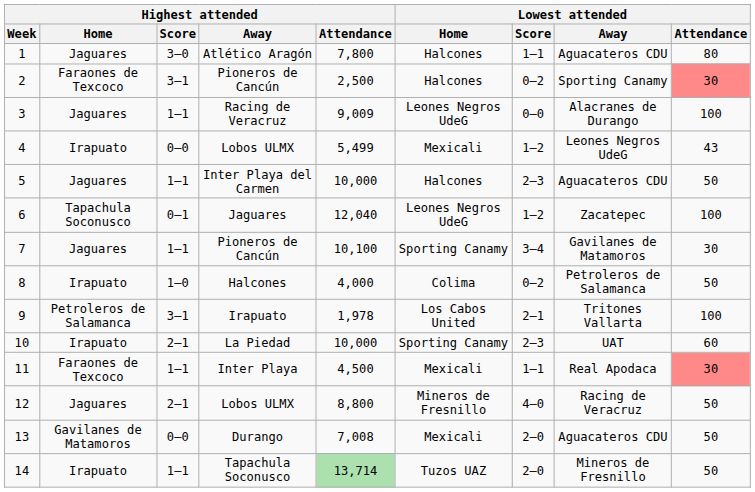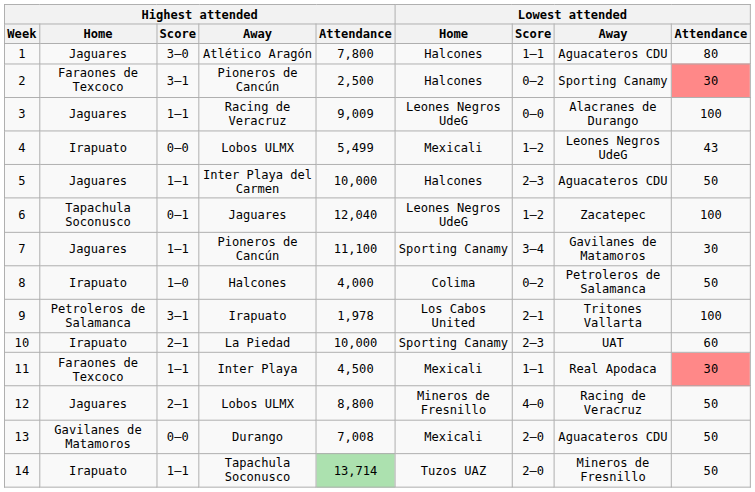 <table class="wikitable" style="text-align:center">
 <tr>
 <th colspan=5>Highest attended</th>
 <th colspan=4>Lowest attended</th>
 </tr>
 <tr>
 <th>Week</th>
 <th class="unsortable" width=120>Home</th>
 <th>Score</th>
 <th class="unsortable" width=120>Away</th>
 <th>Attendance</th>
 <th class="unsortable" width=120>Home</th>
 <th>Score</th>
 <th class="unsortable" width=120>Away</th>
 <th>Attendance</th>
 </tr>
 <tr>
 <td>1</td>
 <td>Jaguares</td>
 <td>3–0</td>
 <td>Atlético Aragón</td>
 <td>7,800</td>
 <td>Halcones</td>
 <td>1–1</td>
 <td>Aguacateros CDU</td>
 <td>80</td>
 </tr>
 <tr>
 <td>2</td>
 <td>Faraones de Texcoco</td>
 <td>3–1</td>
 <td>Pioneros de Cancún</td>
 <td>2,500</td>
 <td>Halcones</td>
 <td>0–2</td>
 <td>Sporting Canamy</td>
 <td bgcolor=#FF8888>30</td>
 </tr>
 <tr>
 <td>3</td>
 <td>Jaguares</td>
 <td>1–1</td>
 <td>Racing de Veracruz</td>
 <td>9,009</td>
 <td>Leones Negros UdeG</td>
 <td>0–0</td>
 <td>Alacranes de Durango</td>
 <td>100</td>
 </tr>
 <tr>
 <td>4</td>
 <td>Irapuato</td>
 <td>0–0</td>
 <td>Lobos ULMX</td>
 <td>5,499</td>
 <td>Mexicali</td>
 <td>1–2</td>
 <td>Leones Negros UdeG</td>
 <td>43</td>
 </tr>
 <tr>
 <td>5</td>
 <td>Jaguares</td>
 <td>1–1</td>
 <td>Inter Playa del Carmen</td>
 <td>10,000</td>
 <td>Halcones</td>
 <td>2–3</td>
 <td>Aguacateros CDU</td>
 <td>50</td>
 </tr>
 <tr>
 <td>6</td>
 <td>Tapachula Soconusco</td>
 <td>0–1</td>
 <td>Jaguares</td>
 <td>12,040</td>
 <td>Leones Negros UdeG</td>
 <td>1–2</td>
 <td>Zacatepec</td>
 <td>100</td>
 </tr>
 <tr>
 <td>7</td>
 <td>Jaguares</td>
 <td>1–1</td>
 <td>Pioneros de Cancún</td>
-<td>10,100</td>
+<td>11,100</td>
 <td>Sporting Canamy</td>
 <td>3–4</td>
 <td>Gavilanes de Matamoros</td>
 <td>30</td>
 </tr>
 <tr>
 <td>8</td>
 <td>Irapuato</td>
 <td>1–0</td>
 <td>Halcones</td>
 <td>4,000</td>
 <td>Colima</td>
 <td>0–2</td>
 <td>Petroleros de Salamanca</td>
 <td>50</td>
 </tr>
 <tr>
 <td>9</td>
 <td>Petroleros de Salamanca</td>
 <td>3–1</td>
 <td>Irapuato</td>
 <td>1,978</td>
 <td>Los Cabos United</td>
 <td>2–1</td>
 <td>Tritones Vallarta</td>
 <td>100</td>
 </tr>
 <tr>
 <td>10</td>
 <td>Irapuato</td>
 <td>2–1</td>
 <td>La Piedad</td>
 <td>10,000</td>
 <td>Sporting Canamy</td>
 <td>2–3</td>
 <td>UAT</td>
 <td>60</td>
 </tr>
 <tr>
 <td>11</td>
 <td>Faraones de Texcoco</td>
 <td>1–1</td>
 <td>Inter Playa</td>
 <td>4,500</td>
 <td>Mexicali</td>
 <td>1–1</td>
 <td>Real Apodaca</td>
 <td bgcolor=#FF8888>30</td>
 </tr>
 <tr>
 <td>12</td>
 <td>Jaguares</td>
 <td>2–1</td>
 <td>Lobos ULMX</td>
 <td>8,800</td>
 <td>Mineros de Fresnillo</td>
 <td>4–0</td>
 <td>Racing de Veracruz</td>
 <td>50</td>
 </tr>
 <tr>
 <td>13</td>
 <td>Gavilanes de Matamoros</td>
 <td>0–0</td>
 <td>Durango</td>
 <td>7,008</td>
 <td>Mexicali</td>
 <td>2–0</td>
 <td>Aguacateros CDU</td>
 <td>50</td>
 </tr>
 <tr>
 <td>14</td>
 <td>Irapuato</td>
 <td>1–1</td>
 <td>Tapachula Soconusco</td>
 <td bgcolor=#ACE1AF>13,714</td>
 <td>Tuzos UAZ</td>
 <td>2–0</td>
 <td>Mineros de Fresnillo</td>
 <td>50</td>
 </tr>
 </table>
